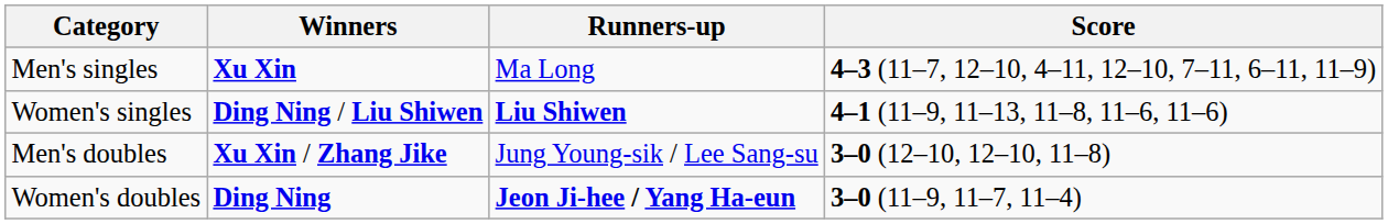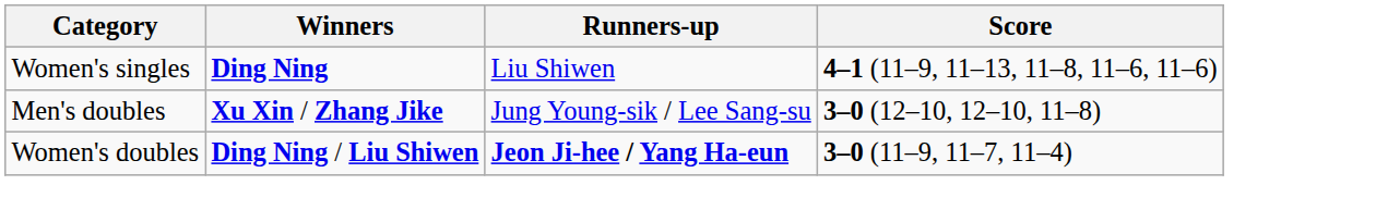 <table class=wikitable style="white-space:nowrap;">
 <tr>
 <th>Category</th>
 <th>Winners</th>
 <th>Runners-up</th>
 <th>Score</th>
 </tr>
 <tr>
-<td>Men's singles</td>
-<td> <strong><a href='#'>Xu Xin</a></strong></td>
-<td> <a href='#'>Ma Long</a></td>
-<td><strong>4–3</strong> (11–7, 12–10, 4–11, 12–10, 7–11, 6–11, 11–9)</td>
-</tr>
-<tr>
 <td>Women's singles</td>
-<td> <strong><a href='#'>Ding Ning</a></strong> / <strong><a href='#'>Liu Shiwen</a></strong></td>
-<td><strong> <a href='#'>Liu Shiwen</a></strong></td>
+<td> <strong><a href='#'>Ding Ning</a></strong></td>
+<td> <a href='#'>Liu Shiwen</a></td>
 <td><strong>4–1</strong> (11–9, 11–13, 11–8, 11–6, 11–6)</td>
 </tr>
 <tr>
 <td>Men's doubles</td>
 <td> <strong><a href='#'>Xu Xin</a></strong> / <strong><a href='#'>Zhang Jike</a></strong></td>
 <td> <a href='#'>Jung Young-sik</a> / <a href='#'>Lee Sang-su</a></td>
 <td><strong>3–0</strong> (12–10, 12–10, 11–8)</td>
 </tr>
 <tr>
 <td>Women's doubles</td>
-<td> <strong><a href='#'>Ding Ning</a></strong></td>
+<td> <strong><a href='#'>Ding Ning</a></strong> / <strong><a href='#'>Liu Shiwen</a></strong></td>
 <td><strong> <a href='#'>Jeon Ji-hee</a> / <a href='#'>Yang Ha-eun</a></strong></td>
 <td><strong>3–0</strong> (11–9, 11–7, 11–4)</td>
 </tr>
 </table>
